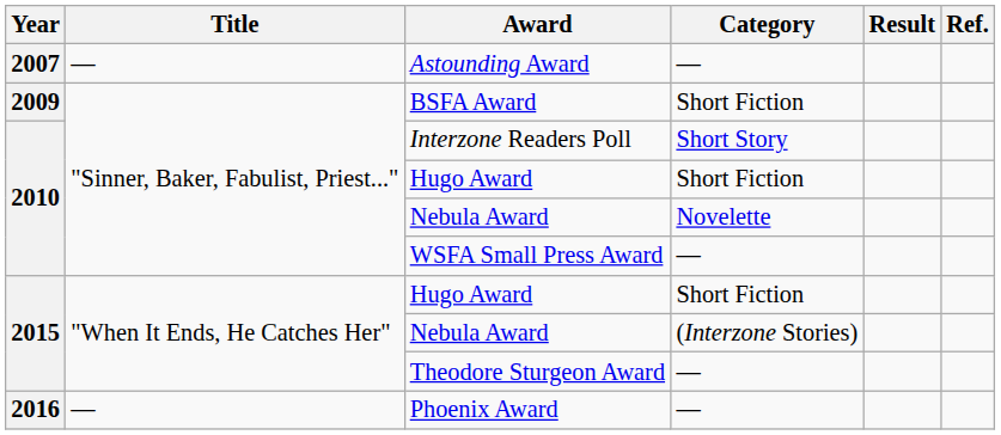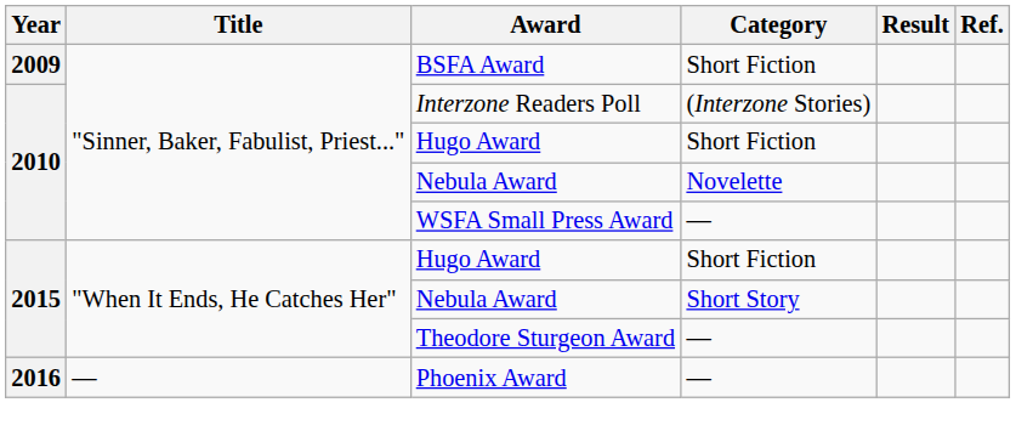 <table class="wikitable sortable">
 <tr>
 <th>Year</th>
 <th>Title</th>
 <th>Award</th>
 <th>Category</th>
 <th>Result</th>
 <th>Ref.</th>
-</tr>
-<tr>
-<th>2007</th>
-<td>—</td>
-<td><a href='#'><em>Astounding</em> Award</a></td>
-<td>—</td>
-<td></td>
-<td></td>
 </tr>
 <tr>
 <th>2009</th>
 <td rowspan="5">"Sinner, Baker, Fabulist, Priest..."</td>
 <td><a href='#'>BSFA Award</a></td>
 <td>Short Fiction</td>
 <td></td>
 <td></td>
 </tr>
 <tr>
 <th rowspan="4">2010</th>
 <td><em>Interzone</em> Readers Poll</td>
-<td><a href='#'>Short Story</a></td>
+<td>(<em>Interzone</em> Stories)</td>
 <td></td>
 <td></td>
 </tr>
 <tr>
 <td><a href='#'>Hugo Award</a></td>
 <td>Short Fiction</td>
 <td></td>
 <td></td>
 </tr>
 <tr>
 <td><a href='#'>Nebula Award</a></td>
 <td><a href='#'>Novelette</a></td>
 <td></td>
 <td></td>
 </tr>
 <tr>
 <td><a href='#'>WSFA Small Press Award</a></td>
 <td>—</td>
 <td></td>
 <td></td>
 </tr>
 <tr>
 <th rowspan="3">2015</th>
 <td rowspan="3">"When It Ends, He Catches Her"</td>
 <td><a href='#'>Hugo Award</a></td>
 <td>Short Fiction</td>
 <td></td>
 <td></td>
 </tr>
 <tr>
 <td><a href='#'>Nebula Award</a></td>
-<td>(<em>Interzone</em> Stories)</td>
+<td><a href='#'>Short Story</a></td>
 <td></td>
 <td></td>
 </tr>
 <tr>
 <td><a href='#'>Theodore Sturgeon Award</a></td>
 <td>—</td>
 <td></td>
 <td></td>
 </tr>
 <tr>
 <th>2016</th>
 <td>—</td>
 <td><a href='#'>Phoenix Award</a></td>
 <td>—</td>
 <td></td>
 <td></td>
 </tr>
 </table>
